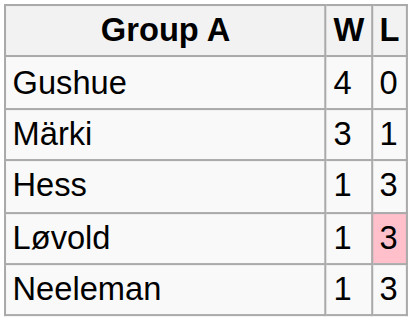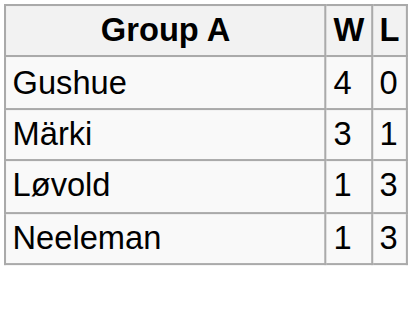 <table class="wikitable">
 <tr>
 <th width=150>Group A</th>
 <th>W</th>
 <th>L</th>
 </tr>
 <tr>
 <td> Gushue</td>
 <td>4</td>
 <td>0</td>
 </tr>
 <tr>
 <td> Märki</td>
 <td>3</td>
 <td>1</td>
 </tr>
 <tr>
-<td> Hess</td>
+<td> Løvold</td>
 <td>1</td>
 <td>3</td>
-</tr>
-<tr>
-<td> Løvold</td>
-<td>1</td>
-<td style="background: pink;">3</td>
 </tr>
 <tr>
 <td> Neeleman</td>
 <td>1</td>
 <td>3</td>
 </tr>
 </table>
